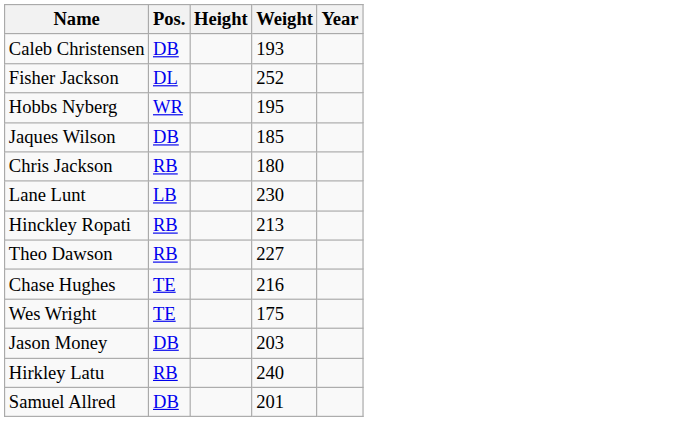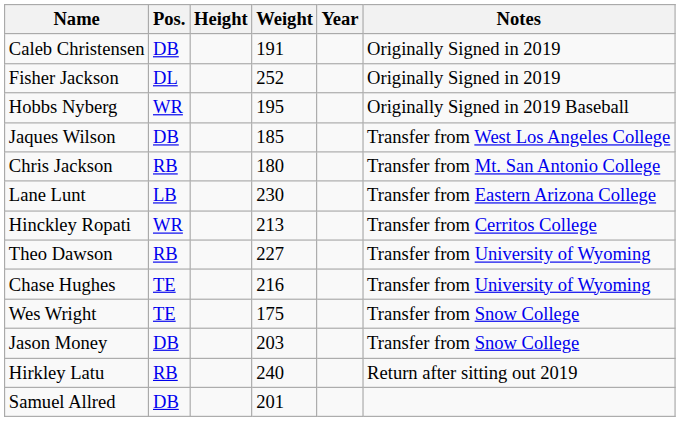 <table class="wikitable sortable" border="3">
 <tr>
 <th>Name</th>
 <th>Pos.</th>
 <th>Height</th>
 <th>Weight</th>
 <th>Year</th>
+<th>Notes</th>
 </tr>
 <tr>
 <td>Caleb Christensen</td>
 <td><a href='#'>DB</a></td>
 <td></td>
-<td>193</td>
+<td>191</td>
 <td></td>
+<td>Originally Signed in 2019</td>
 </tr>
 <tr>
 <td>Fisher Jackson</td>
 <td><a href='#'>DL</a></td>
 <td></td>
 <td>252</td>
 <td></td>
+<td>Originally Signed in 2019</td>
 </tr>
 <tr>
 <td>Hobbs Nyberg</td>
 <td><a href='#'>WR</a></td>
 <td></td>
 <td>195</td>
 <td></td>
+<td>Originally Signed in 2019 Baseball</td>
 </tr>
 <tr>
 <td>Jaques Wilson</td>
 <td><a href='#'>DB</a></td>
 <td></td>
 <td>185</td>
 <td></td>
+<td>Transfer from <a href='#'>West Los Angeles College</a></td>
 </tr>
 <tr>
 <td>Chris Jackson</td>
 <td><a href='#'>RB</a></td>
 <td></td>
 <td>180</td>
 <td></td>
+<td>Transfer from <a href='#'>Mt. San Antonio College</a></td>
 </tr>
 <tr>
 <td>Lane Lunt</td>
 <td><a href='#'>LB</a></td>
 <td></td>
 <td>230</td>
 <td></td>
+<td>Transfer from <a href='#'>Eastern Arizona College</a></td>
 </tr>
 <tr>
 <td>Hinckley Ropati</td>
-<td><a href='#'>RB</a></td>
+<td><a href='#'>WR</a></td>
 <td></td>
 <td>213</td>
 <td></td>
+<td>Transfer from <a href='#'>Cerritos College</a></td>
 </tr>
 <tr>
 <td>Theo Dawson</td>
 <td><a href='#'>RB</a></td>
 <td></td>
 <td>227</td>
 <td></td>
+<td>Transfer from <a href='#'>University of Wyoming</a></td>
 </tr>
 <tr>
 <td>Chase Hughes</td>
 <td><a href='#'>TE</a></td>
 <td></td>
 <td>216</td>
 <td></td>
+<td>Transfer from <a href='#'>University of Wyoming</a></td>
 </tr>
 <tr>
 <td>Wes Wright</td>
 <td><a href='#'>TE</a></td>
 <td></td>
 <td>175</td>
 <td></td>
+<td>Transfer from <a href='#'>Snow College</a></td>
 </tr>
 <tr>
 <td>Jason Money</td>
 <td><a href='#'>DB</a></td>
 <td></td>
 <td>203</td>
 <td></td>
+<td>Transfer from <a href='#'>Snow College</a></td>
 </tr>
 <tr>
 <td>Hirkley Latu</td>
 <td><a href='#'>RB</a></td>
 <td></td>
 <td>240</td>
 <td></td>
+<td>Return after sitting out 2019 </td>
 </tr>
 <tr>
 <td>Samuel Allred</td>
 <td><a href='#'>DB</a></td>
 <td></td>
 <td>201</td>
 <td></td>
+<td></td>
 </tr>
 </table>
